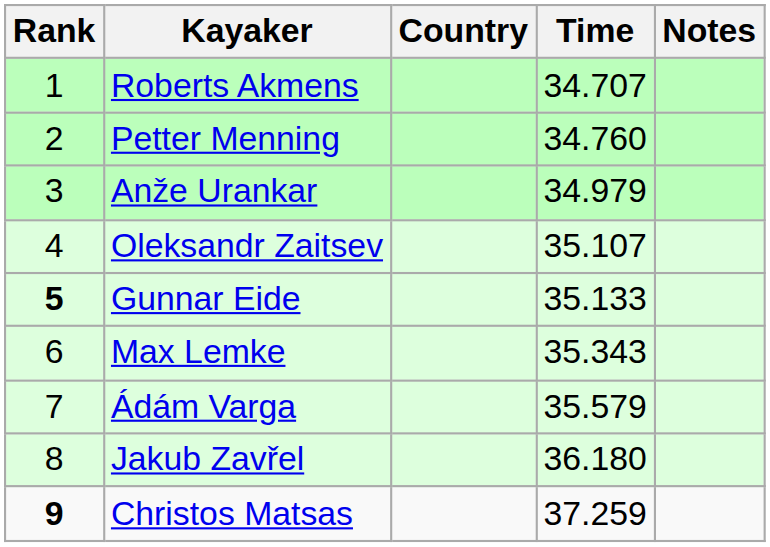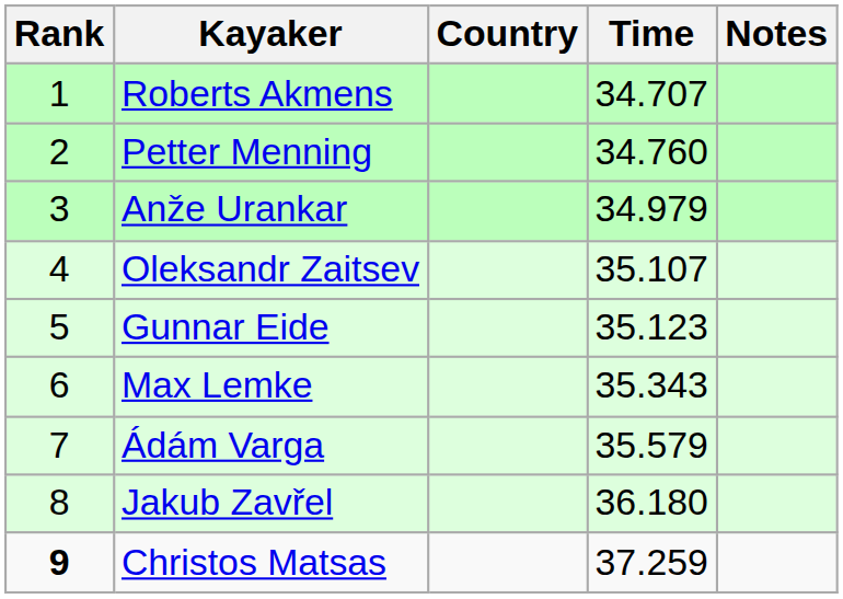 <table class="wikitable" style="text-align:center">
 <tr>
 <th>Rank</th>
 <th>Kayaker</th>
 <th>Country</th>
 <th>Time</th>
 <th>Notes</th>
 </tr>
 <tr bgcolor=bbffbb>
 <td>1</td>
 <td align=left><a href='#'>Roberts Akmens</a></td>
 <td align=left></td>
 <td>34.707</td>
 <td></td>
 </tr>
 <tr bgcolor=bbffbb>
 <td>2</td>
 <td align=left><a href='#'>Petter Menning</a></td>
 <td align=left></td>
 <td>34.760</td>
 <td></td>
 </tr>
 <tr bgcolor=bbffbb>
 <td>3</td>
 <td align=left><a href='#'>Anže Urankar</a></td>
 <td align=left></td>
 <td>34.979</td>
 <td></td>
 </tr>
 <tr bgcolor=ddffdd>
 <td>4</td>
 <td align=left><a href='#'>Oleksandr Zaitsev</a></td>
 <td align=left></td>
 <td>35.107</td>
 <td></td>
 </tr>
 <tr bgcolor=ddffdd>
-<td><strong>5</strong></td>
+<td>5</td>
 <td align=left><a href='#'>Gunnar Eide</a></td>
 <td align=left></td>
-<td>35.133</td>
+<td>35.123</td>
 <td></td>
 </tr>
 <tr bgcolor=ddffdd>
 <td>6</td>
 <td align=left><a href='#'>Max Lemke</a></td>
 <td align=left></td>
 <td>35.343</td>
 <td></td>
 </tr>
 <tr bgcolor=ddffdd>
 <td>7</td>
 <td align=left><a href='#'>Ádám Varga</a></td>
 <td align=left></td>
 <td>35.579</td>
 <td></td>
 </tr>
 <tr bgcolor=ddffdd>
 <td>8</td>
 <td align=left><a href='#'>Jakub Zavřel</a></td>
 <td align=left></td>
 <td>36.180</td>
 <td></td>
 </tr>
 <tr>
 <td><strong>9</strong></td>
 <td align=left><a href='#'>Christos Matsas</a></td>
 <td align=left></td>
 <td>37.259</td>
 <td></td>
 </tr>
 </table>
